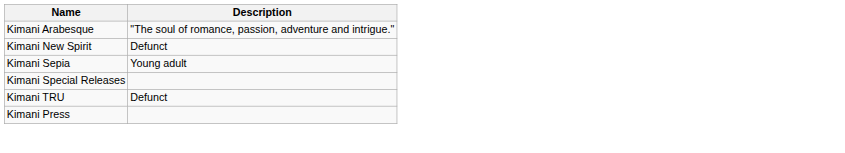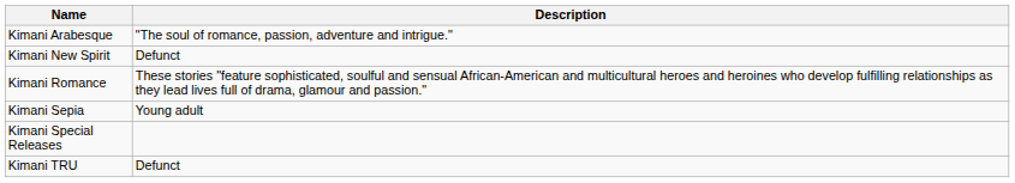 <table class="wikitable sortable">
 <tr>
 <th>Name</th>
 <th>Description</th>
 </tr>
 <tr>
 <td>Kimani Arabesque</td>
 <td>"The soul of romance, passion, adventure and intrigue."</td>
 </tr>
 <tr>
 <td>Kimani New Spirit</td>
 <td>Defunct</td>
 </tr>
 <tr>
+<td>Kimani Romance</td>
+<td>These stories "feature sophisticated, soulful and sensual African-American and multicultural heroes and heroines who develop fulfilling relationships as they lead lives full of drama, glamour and passion."</td>
+</tr>
+<tr>
 <td>Kimani Sepia</td>
 <td>Young adult</td>
 </tr>
 <tr>
 <td>Kimani Special Releases</td>
 <td></td>
 </tr>
 <tr>
 <td>Kimani TRU</td>
 <td>Defunct</td>
 </tr>
-<tr>
-<td>Kimani Press</td>
-<td></td>
-</tr>
 </table>
